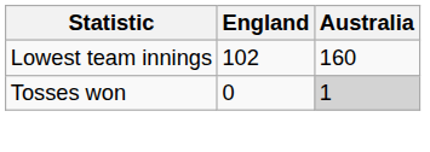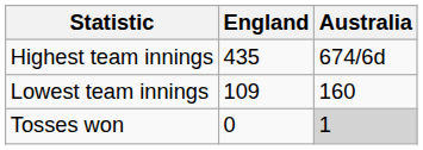 <table class="wikitable">
 <tr>
 <th>Statistic</th>
 <th>England</th>
 <th>Australia</th>
 </tr>
 <tr>
+<td>Highest team innings</td>
+<td>435</td>
+<td>674/6d</td>
+</tr>
+<tr>
 <td>Lowest team innings</td>
-<td>102</td>
+<td>109</td>
 <td>160</td>
 </tr>
 <tr>
 <td>Tosses won</td>
 <td>0</td>
 <td style="background: lightgrey;">1</td>
 </tr>
 </table>
